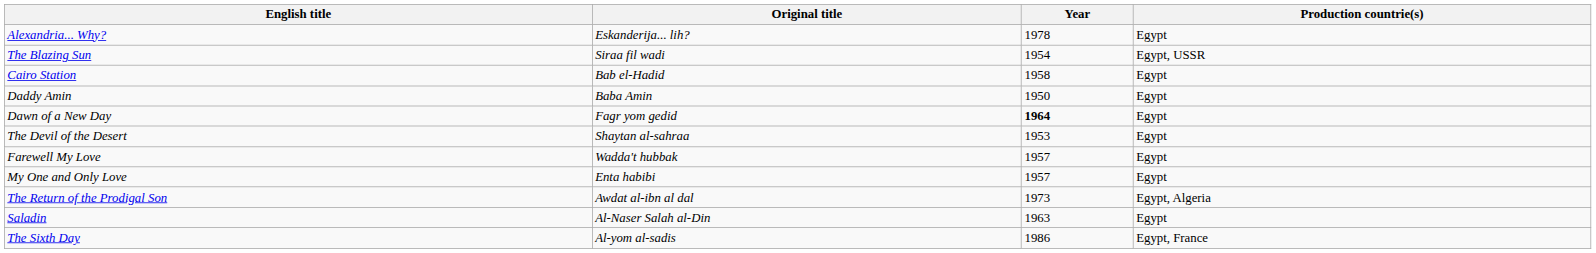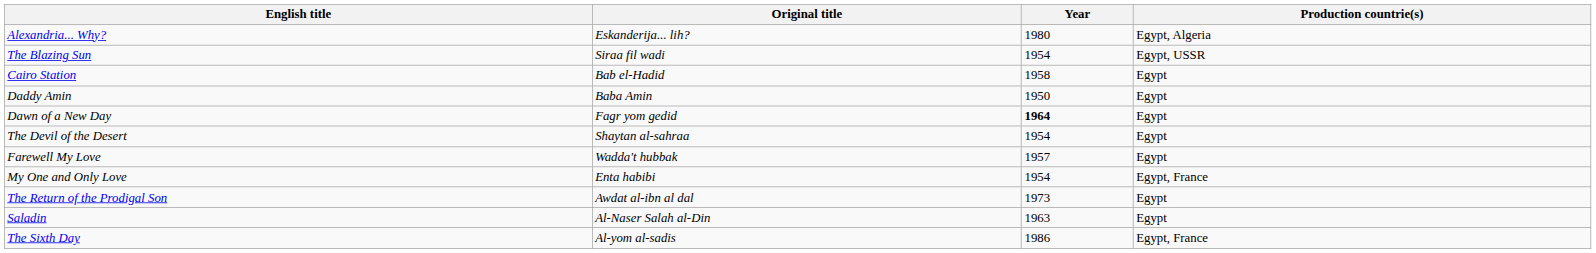 <table class="sortable wikitable" style="width:100%; margin-bottom:4px" cellpadding="5">
 <tr>
 <th scope="col">English title</th>
 <th scope="col">Original title</th>
 <th scope="col">Year</th>
 <th scope="col">Production countrie(s)</th>
 </tr>
 <tr>
 <td><em><a href='#'>Alexandria... Why?</a></em></td>
 <td><em>Eskanderija... lih?</em></td>
-<td>1978</td>
-<td>Egypt</td>
+<td>1980</td>
+<td>Egypt, Algeria</td>
 </tr>
 <tr>
 <td><em><a href='#'>The Blazing Sun</a></em></td>
 <td><em>Siraa fil wadi</em></td>
 <td>1954</td>
 <td>Egypt, USSR</td>
 </tr>
 <tr>
 <td><em><a href='#'>Cairo Station</a></em></td>
 <td><em>Bab el-Hadid</em></td>
 <td>1958</td>
 <td>Egypt</td>
 </tr>
 <tr>
 <td><em>Daddy Amin</em></td>
 <td><em>Baba Amin</em></td>
 <td>1950</td>
 <td>Egypt</td>
 </tr>
 <tr>
 <td><em>Dawn of a New Day</em></td>
 <td><em>Fagr yom gedid</em></td>
 <td><strong>1964</strong></td>
 <td>Egypt</td>
 </tr>
 <tr>
 <td><em>The Devil of the Desert</em></td>
 <td><em>Shaytan al-sahraa</em></td>
-<td>1953</td>
+<td>1954</td>
 <td>Egypt</td>
 </tr>
 <tr>
 <td><em>Farewell My Love</em></td>
 <td><em>Wadda't hubbak</em></td>
 <td>1957</td>
 <td>Egypt</td>
 </tr>
 <tr>
 <td><em>My One and Only Love</em></td>
 <td><em>Enta habibi</em></td>
-<td>1957</td>
-<td>Egypt</td>
+<td>1954</td>
+<td>Egypt, France</td>
 </tr>
 <tr>
 <td><em><a href='#'>The Return of the Prodigal Son</a></em></td>
 <td><em>Awdat al-ibn al dal</em></td>
 <td>1973</td>
-<td>Egypt, Algeria</td>
+<td>Egypt</td>
 </tr>
 <tr>
 <td><em><a href='#'>Saladin</a></em></td>
 <td><em>Al-Naser Salah al-Din</em></td>
 <td>1963</td>
 <td>Egypt</td>
 </tr>
 <tr>
 <td><em><a href='#'>The Sixth Day</a></em></td>
 <td><em>Al-yom al-sadis</em></td>
 <td>1986</td>
 <td>Egypt, France</td>
 </tr>
 </table>
